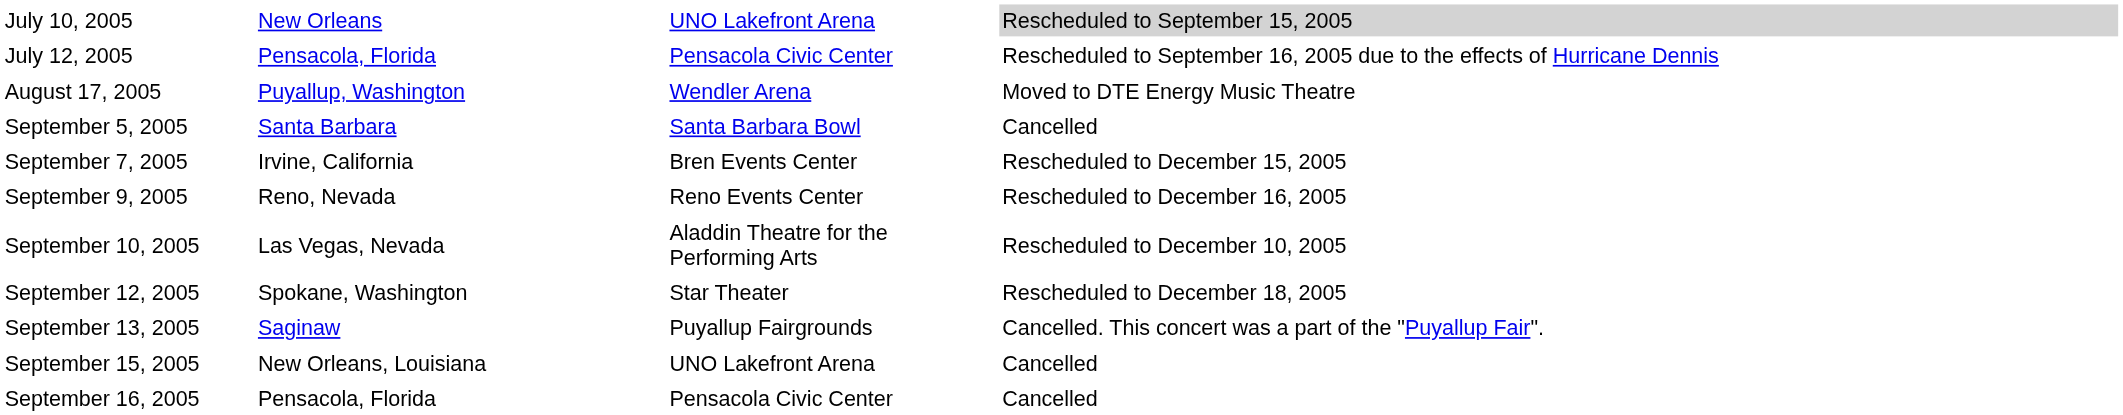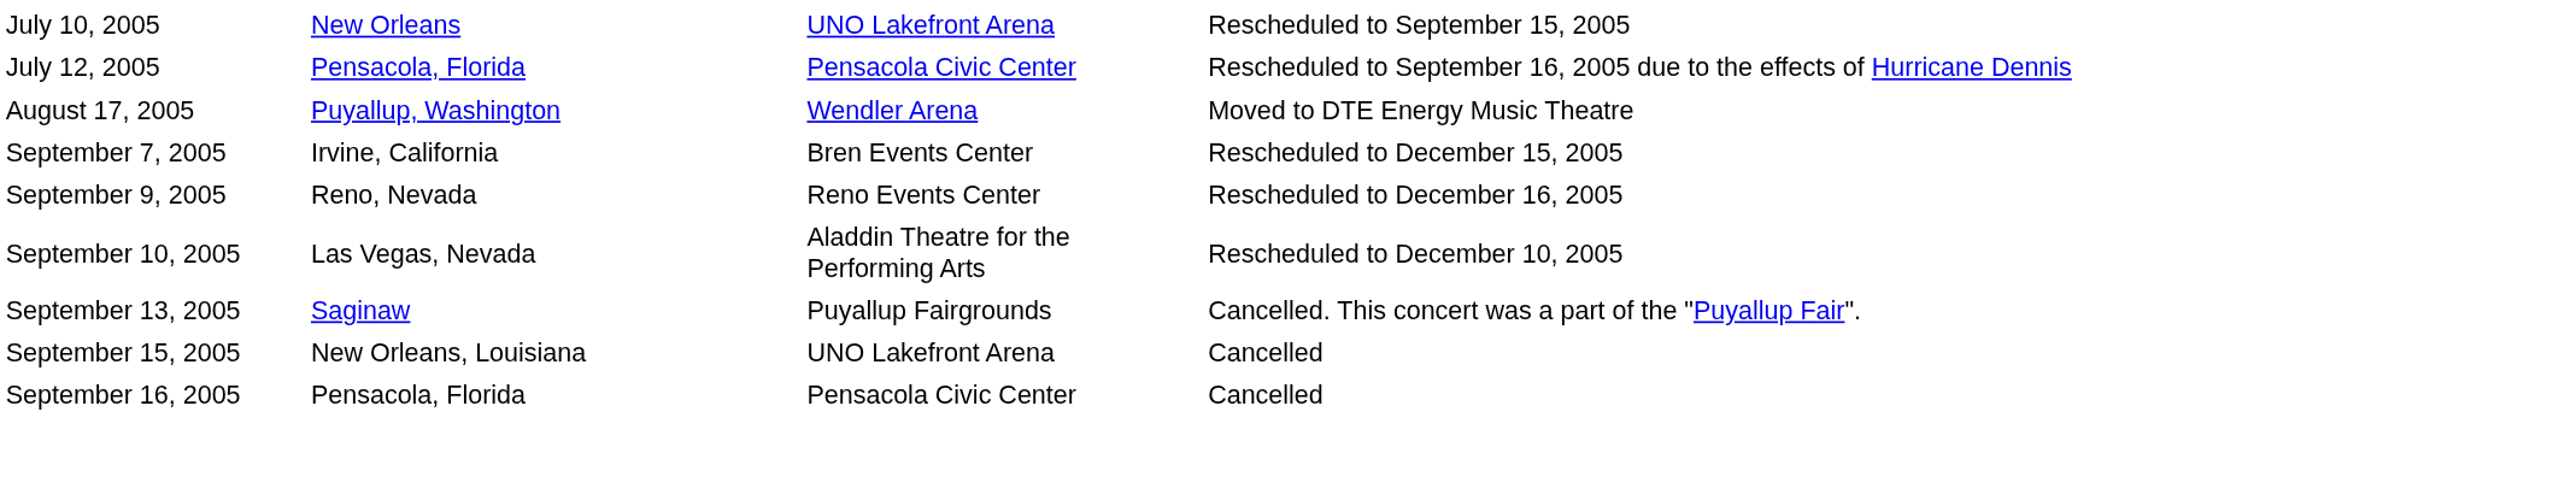 <table cellpadding="2" style="border: 0px solid darkgray; font-size:80%" class="collapsible collapsed">
 <tr>
 <th width="150"></th>
 <th width="250"></th>
 <th width="200"></th>
 <th width="700"></th>
 </tr>
 <tr border="0">
 <td>July 10, 2005</td>
 <td><a href='#'>New Orleans</a></td>
 <td><a href='#'>UNO Lakefront Arena</a></td>
-<td style="background: lightgrey;">Rescheduled to September 15, 2005</td>
+<td>Rescheduled to September 15, 2005</td>
 </tr>
 <tr>
 <td>July 12, 2005</td>
 <td><a href='#'>Pensacola, Florida</a></td>
 <td><a href='#'>Pensacola Civic Center</a></td>
 <td>Rescheduled to September 16, 2005 due to the effects of <a href='#'>Hurricane Dennis</a></td>
 </tr>
 <tr>
 <td>August 17, 2005</td>
 <td><a href='#'>Puyallup, Washington</a></td>
 <td><a href='#'>Wendler Arena</a></td>
 <td>Moved to DTE Energy Music Theatre</td>
-</tr>
-<tr>
-<td>September 5, 2005</td>
-<td><a href='#'>Santa Barbara</a></td>
-<td><a href='#'>Santa Barbara Bowl</a></td>
-<td>Cancelled</td>
 </tr>
 <tr>
 <td>September 7, 2005</td>
 <td>Irvine, California</td>
 <td>Bren Events Center</td>
 <td>Rescheduled to December 15, 2005</td>
 </tr>
 <tr>
 <td>September 9, 2005</td>
 <td>Reno, Nevada</td>
 <td>Reno Events Center</td>
 <td>Rescheduled to December 16, 2005</td>
 </tr>
 <tr>
 <td>September 10, 2005</td>
 <td>Las Vegas, Nevada</td>
 <td>Aladdin Theatre for the Performing Arts</td>
 <td>Rescheduled to December 10, 2005</td>
 </tr>
 <tr>
-<td>September 12, 2005</td>
-<td>Spokane, Washington</td>
-<td>Star Theater</td>
-<td>Rescheduled to December 18, 2005</td>
-</tr>
-<tr>
 <td>September 13, 2005</td>
 <td><a href='#'>Saginaw</a></td>
 <td>Puyallup Fairgrounds</td>
 <td>Cancelled. This concert was a part of the "<a href='#'>Puyallup Fair</a>".</td>
 </tr>
 <tr>
 <td>September 15, 2005</td>
 <td>New Orleans, Louisiana</td>
 <td>UNO Lakefront Arena</td>
 <td>Cancelled</td>
 </tr>
 <tr>
 <td>September 16, 2005</td>
 <td>Pensacola, Florida</td>
 <td>Pensacola Civic Center</td>
 <td>Cancelled</td>
 </tr>
 </table>
